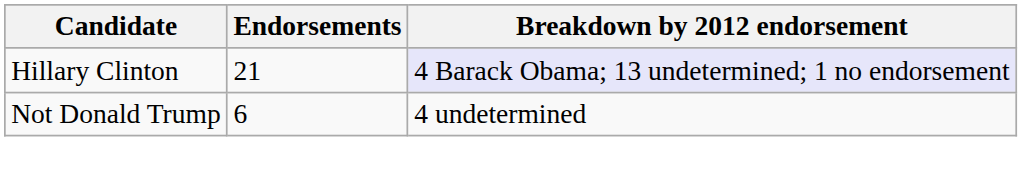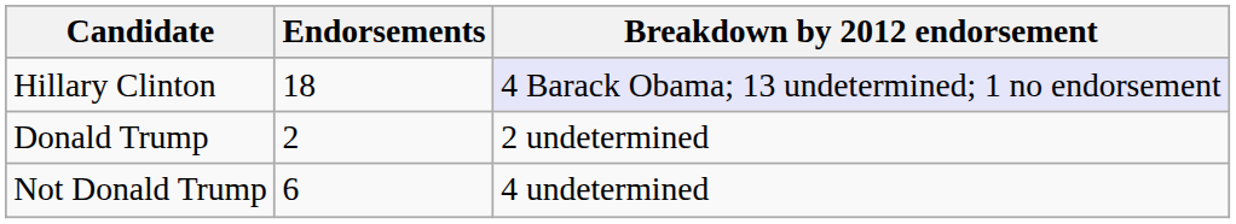 <table class="wikitable sortable">
 <tr>
 <th>Candidate</th>
 <th>Endorsements</th>
 <th class="unsortable">Breakdown by 2012 endorsement</th>
 </tr>
 <tr>
 <td data-sort-value="Clinton" >Hillary Clinton</td>
-<td>21</td>
+<td>18</td>
 <td style="background: lavender;">4 Barack Obama; 13 undetermined; 1 no endorsement</td>
+</tr>
+<tr>
+<td data-sort-value="Trump" >Donald Trump</td>
+<td>2</td>
+<td>2 undetermined</td>
 </tr>
 <tr>
 <td>Not Donald Trump</td>
 <td>6</td>
 <td>4 undetermined</td>
 </tr>
 </table>
